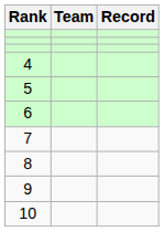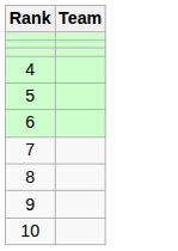 <table class=wikitable style="text-align:center;">
 <tr>
 <th>Rank</th>
 <th>Team</th>
-<th>Record</th>
 </tr>
 <tr bgcolor=ccffcc>
 <td></td>
 <td align=left></td>
-<td></td>
 </tr>
 <tr bgcolor=ccffcc>
 <td></td>
 <td align=left></td>
-<td></td>
 </tr>
 <tr bgcolor=ccffcc>
 <td></td>
 <td align=left></td>
-<td></td>
 </tr>
 <tr bgcolor=ccffcc>
 <td>4</td>
 <td align=left></td>
-<td></td>
 </tr>
 <tr bgcolor=ccffcc>
 <td>5</td>
 <td align=left></td>
-<td></td>
 </tr>
 <tr bgcolor=ccffcc>
 <td>6</td>
 <td align=left></td>
-<td></td>
 </tr>
 <tr>
 <td>7</td>
 <td align=left></td>
-<td></td>
 </tr>
 <tr>
 <td>8</td>
 <td align=left></td>
-<td></td>
 </tr>
 <tr>
 <td>9</td>
 <td align=left></td>
-<td></td>
 </tr>
 <tr>
 <td>10</td>
 <td align=left></td>
-<td></td>
 </tr>
 </table>
